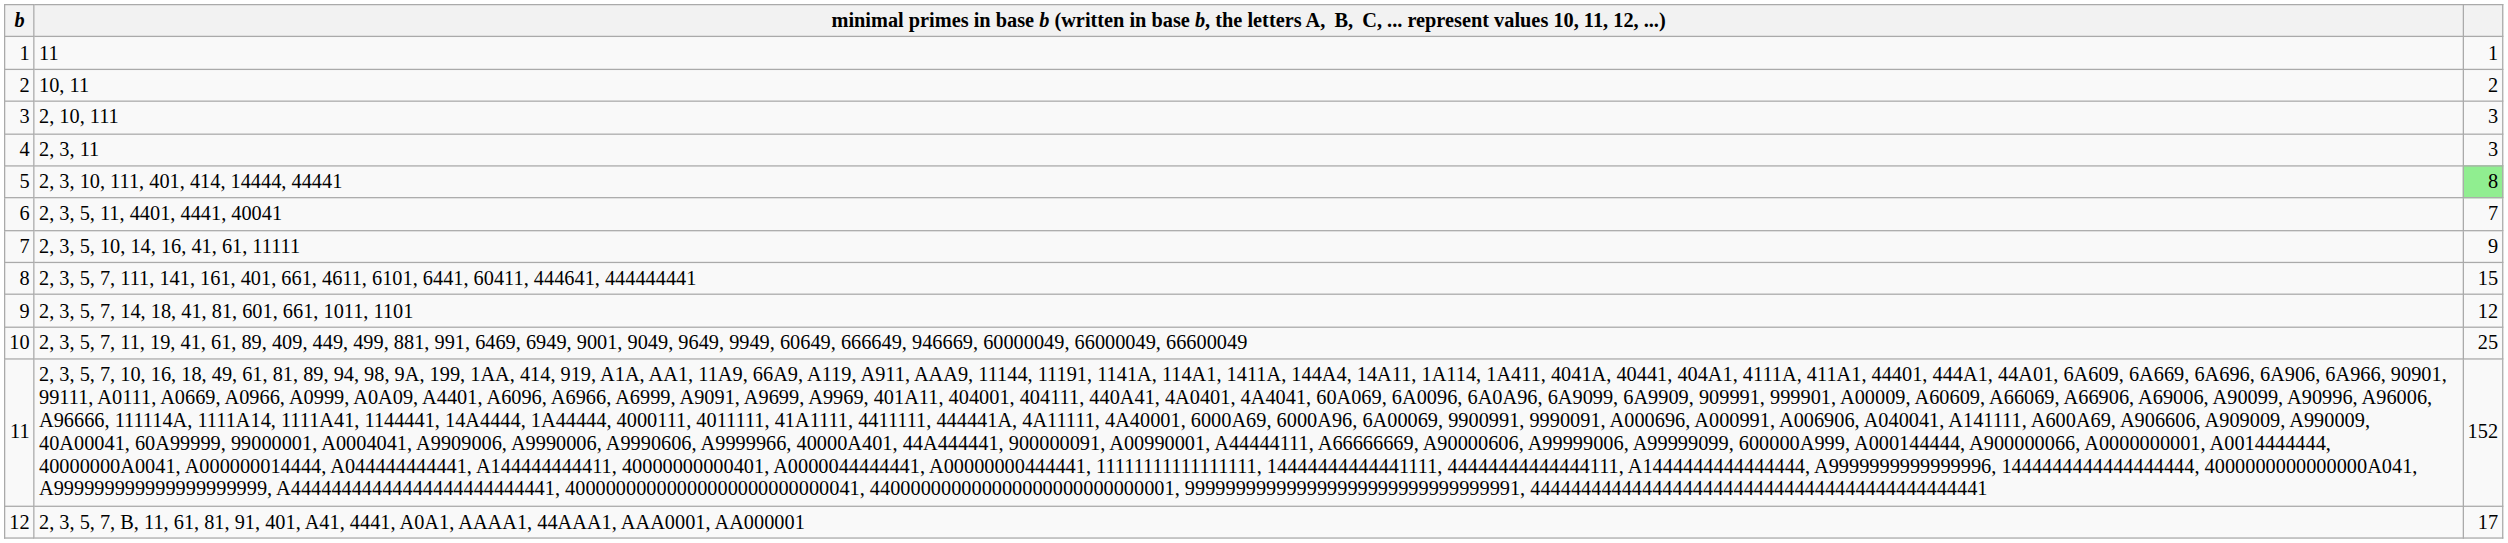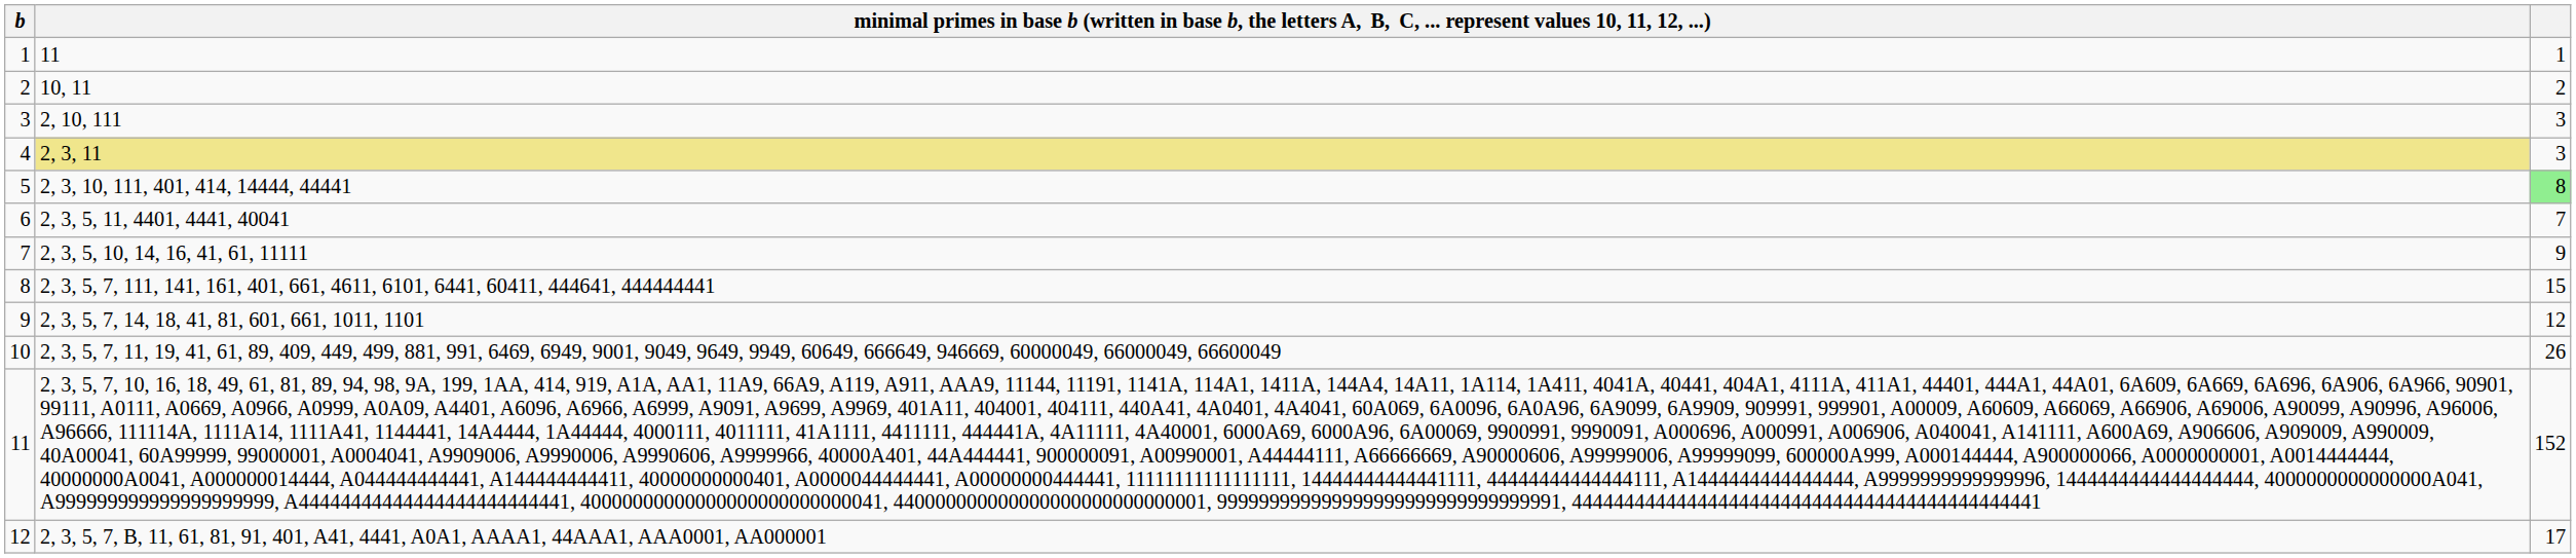 <table class="wikitable">
 <tr>
 <th><em>b</em></th>
 <th>minimal primes in base <em>b</em> (written in base <em>b</em>, the letters A,  B,  C, ... represent values 10, 11, 12, ...)</th>
 <th></th>
 </tr>
 <tr>
 <td style="text-align:right">1</td>
 <td>11</td>
 <td style="text-align:right">1</td>
 </tr>
 <tr>
 <td style="text-align:right">2</td>
 <td>10, 11</td>
 <td style="text-align:right">2</td>
 </tr>
 <tr>
 <td style="text-align:right">3</td>
 <td>2, 10, 111</td>
 <td style="text-align:right">3</td>
 </tr>
 <tr>
 <td style="text-align:right">4</td>
-<td>2, 3, 11</td>
+<td style="background: khaki;">2, 3, 11</td>
 <td style="text-align:right">3</td>
 </tr>
 <tr>
 <td style="text-align:right">5</td>
 <td>2, 3, 10, 111, 401, 414, 14444, 44441</td>
 <td style="background: lightgreen; text-align:right">8</td>
 </tr>
 <tr>
 <td style="text-align:right">6</td>
 <td>2, 3, 5, 11, 4401, 4441, 40041</td>
 <td style="text-align:right">7</td>
 </tr>
 <tr>
 <td style="text-align:right">7</td>
 <td>2, 3, 5, 10, 14, 16, 41, 61, 11111</td>
 <td style="text-align:right">9</td>
 </tr>
 <tr>
 <td style="text-align:right">8</td>
 <td>2, 3, 5, 7, 111, 141, 161, 401, 661, 4611, 6101, 6441, 60411, 444641, 444444441</td>
 <td style="text-align:right">15</td>
 </tr>
 <tr>
 <td style="text-align:right">9</td>
 <td>2, 3, 5, 7, 14, 18, 41, 81, 601, 661, 1011, 1101</td>
 <td style="text-align:right">12</td>
 </tr>
 <tr>
 <td style="text-align:right">10</td>
 <td>2, 3, 5, 7, 11, 19, 41, 61, 89, 409, 449, 499, 881, 991, 6469, 6949, 9001, 9049, 9649, 9949, 60649, 666649, 946669, 60000049, 66000049, 66600049</td>
-<td style="text-align:right">25</td>
+<td style="text-align:right">26</td>
 </tr>
 <tr>
 <td style="text-align:right">11</td>
 <td>2, 3, 5, 7, 10, 16, 18, 49, 61, 81, 89, 94, 98, 9A, 199, 1AA, 414, 919, A1A, AA1, 11A9, 66A9, A119, A911, AAA9, 11144, 11191, 1141A, 114A1, 1411A, 144A4, 14A11, 1A114, 1A411, 4041A, 40441, 404A1, 4111A, 411A1, 44401, 444A1, 44A01, 6A609, 6A669, 6A696, 6A906, 6A966, 90901, 99111, A0111, A0669, A0966, A0999, A0A09, A4401, A6096, A6966, A6999, A9091, A9699, A9969, 401A11, 404001, 404111, 440A41, 4A0401, 4A4041, 60A069, 6A0096, 6A0A96, 6A9099, 6A9909, 909991, 999901, A00009, A60609, A66069, A66906, A69006, A90099, A90996, A96006, A96666, 111114A, 1111A14, 1111A41, 1144441, 14A4444, 1A44444, 4000111, 4011111, 41A1111, 4411111, 444441A, 4A11111, 4A40001, 6000A69, 6000A96, 6A00069, 9900991, 9990091, A000696, A000991, A006906, A040041, A141111, A600A69, A906606, A909009, A990009, 40A00041, 60A99999, 99000001, A0004041, A9909006, A9990006, A9990606, A9999966, 40000A401, 44A444441, 900000091, A00990001, A44444111, A66666669, A90000606, A99999006, A99999099, 600000A999, A000144444, A900000066, A0000000001, A0014444444, 40000000A0041, A000000014444, A044444444441, A144444444411, 40000000000401, A0000044444441, A00000000444441, 11111111111111111, 14444444444441111, 44444444444444111, A1444444444444444, A9999999999999996, 1444444444444444444, 4000000000000000A041, A999999999999999999999, A44444444444444444444444441, 40000000000000000000000000041, 440000000000000000000000000001, 999999999999999999999999999999991, 444444444444444444444444444444444444444444441</td>
 <td style="text-align:right">152</td>
 </tr>
 <tr>
 <td style="text-align:right">12</td>
 <td>2, 3, 5, 7, B, 11, 61, 81, 91, 401, A41, 4441, A0A1, AAAA1, 44AAA1, AAA0001, AA000001</td>
 <td style="text-align:right">17</td>
 </tr>
 </table>
